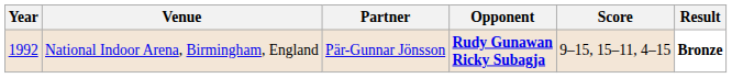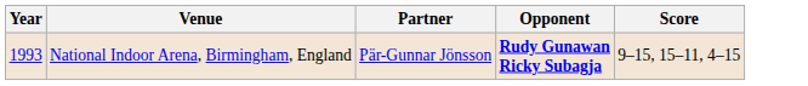 <table class="sortable wikitable" style="font-size: 90%;">
 <tr>
 <th>Year</th>
 <th>Venue</th>
 <th>Partner</th>
 <th>Opponent</th>
 <th>Score</th>
-<th>Result</th>
 </tr>
 <tr style="background:#F3E6D7">
-<td align="center"><a href='#'>1992</a></td>
+<td align="center"><a href='#'>1993</a></td>
 <td align="left"><a href='#'>National Indoor Arena</a>, <a href='#'>Birmingham</a>, England</td>
 <td align="left"> <a href='#'>Pär-Gunnar Jönsson</a></td>
 <td align="left"><strong> <a href='#'>Rudy Gunawan</a><br> <a href='#'>Ricky Subagja</a></strong></td>
 <td align="left">9–15, 15–11, 4–15</td>
-<td style="text-align:left; background:white"> <strong>Bronze</strong></td>
 </tr>
 </table>
